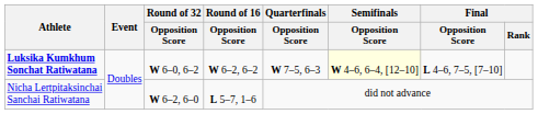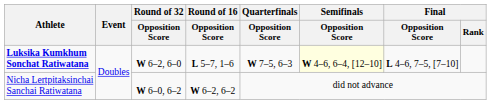 <table class=wikitable style="font-size:90%">
 <tr>
 <th rowspan=2>Athlete</th>
 <th rowspan=2>Event</th>
 <th>Round of 32</th>
 <th>Round of 16</th>
 <th>Quarterfinals</th>
 <th>Semifinals</th>
 <th colspan=2>Final</th>
 </tr>
 <tr style="font-size:95%">
 <th>Opposition<br>Score</th>
 <th>Opposition<br>Score</th>
 <th>Opposition<br>Score</th>
 <th>Opposition<br>Score</th>
 <th>Opposition<br>Score</th>
 <th>Rank</th>
 </tr>
 <tr align=center>
 <td align=left><strong><a href='#'>Luksika Kumkhum</a><br><a href='#'>Sonchat Ratiwatana</a></strong></td>
 <td align=left rowspan=2><a href='#'>Doubles</a></td>
-<td> <br><strong>W</strong> 6–0, 6–2</td>
-<td> <br><strong>W</strong> 6–2, 6–2</td>
+<td> <br><strong>W</strong> 6–2, 6–0</td>
+<td> <br><strong>L</strong> 5–7, 1–6</td>
 <td> <br><strong>W</strong> 7–5, 6–3</td>
 <td style="background: lightyellow;"> <br><strong>W</strong> 4–6, 6–4, [12–10]</td>
 <td> <br><strong>L</strong> 4–6, 7–5, [7–10]</td>
 <td></td>
 </tr>
 <tr align=center>
 <td align=left><a href='#'>Nicha Lertpitaksinchai</a><br><a href='#'>Sanchai Ratiwatana</a></td>
-<td> <br><strong>W</strong> 6–2, 6–0</td>
-<td> <br><strong>L</strong> 5–7, 1–6</td>
+<td> <br><strong>W</strong> 6–0, 6–2</td>
+<td> <br><strong>W</strong> 6–2, 6–2</td>
 <td colspan=4>did not advance</td>
 </tr>
 </table>
